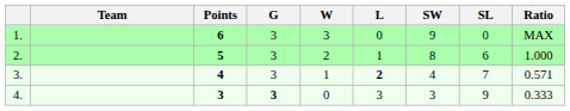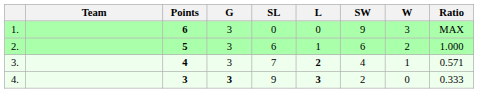 <table class=wikitable style="text-align:center">
 <tr style="background: #DCDCDC">
 <th width="25"></th>
 <th width="200">Team</th>
 <th width="60">Points</th>
 <th width="60">G</th>
-<th width="60">W</th>
+<th width="60">SL</th>
 <th width="60">L</th>
 <th width="60">SW</th>
-<th width="60">SL</th>
+<th width="60">W</th>
 <th width="60">Ratio</th>
 </tr>
 <tr style="background: #aaffaa">
 <td>1.</td>
 <td align=left></td>
 <td><strong>6</strong></td>
 <td>3</td>
-<td>3</td>
+<td>0</td>
 <td>0</td>
 <td>9</td>
-<td>0</td>
+<td>3</td>
 <td>MAX</td>
 </tr>
 <tr style="background: #aaffaa">
 <td>2.</td>
 <td align=left></td>
 <td><strong>5</strong></td>
 <td>3</td>
+<td>6</td>
+<td>1</td>
+<td>6</td>
 <td>2</td>
-<td>1</td>
-<td>8</td>
-<td>6</td>
 <td>1.000</td>
 </tr>
 <tr style="background: #eeffee">
 <td>3.</td>
 <td align=left></td>
 <td><strong>4</strong></td>
 <td>3</td>
-<td>1</td>
+<td>7</td>
 <td><strong>2</strong></td>
 <td>4</td>
-<td>7</td>
+<td>1</td>
 <td>0.571</td>
 </tr>
 <tr style="background: #eeffee">
 <td>4.</td>
 <td align=left></td>
 <td><strong>3</strong></td>
 <td><strong>3</strong></td>
+<td>9</td>
+<td><strong>3</strong></td>
+<td>2</td>
 <td>0</td>
-<td>3</td>
-<td>3</td>
-<td>9</td>
 <td>0.333</td>
 </tr>
 </table>
